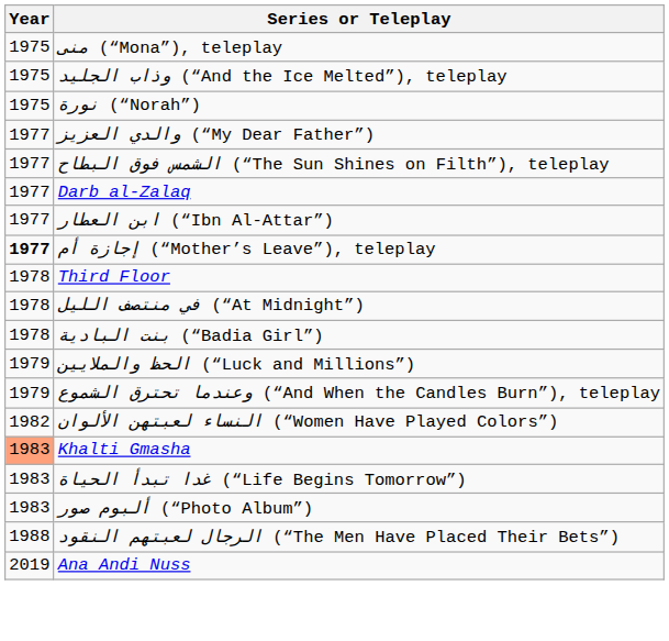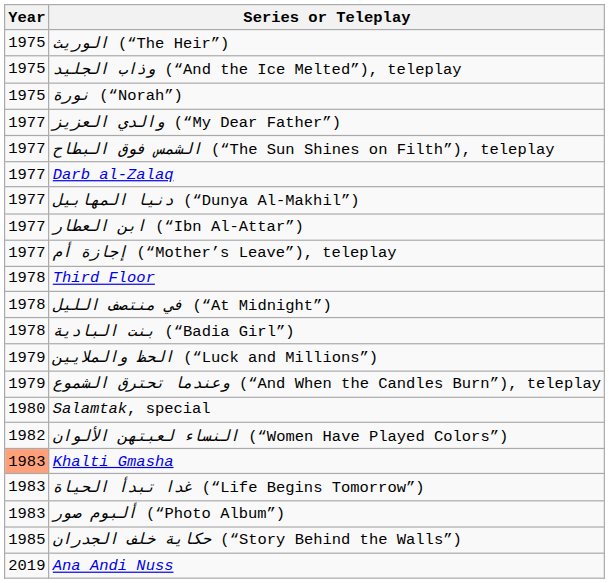 <table class="wikitable">
 <tr>
 <th>Year</th>
 <th>Series or Teleplay</th>
 </tr>
 <tr>
 <td>1975</td>
-<td><em>منى</em> (“Mona”), teleplay</td>
+<td><em>الوريث</em> (“The Heir”)</td>
 </tr>
 <tr>
 <td>1975</td>
 <td><em>وذاب الجليد</em> (“And the Ice Melted”), teleplay</td>
 </tr>
 <tr>
 <td>1975</td>
 <td><em>نورة</em> (“Norah”)</td>
 </tr>
 <tr>
 <td>1977</td>
 <td><em>والدي العزيز</em> (“My Dear Father”)</td>
 </tr>
 <tr>
 <td>1977</td>
 <td><em>الشمس فوق البطاح</em> (“The Sun Shines on Filth”), teleplay</td>
 </tr>
 <tr>
 <td>1977</td>
 <td><em><a href='#'>Darb al-Zalaq</a></em></td>
 </tr>
 <tr>
 <td>1977</td>
+<td><em>دنيا المهابيل</em>  (“Dunya Al-Makhil”)</td>
+</tr>
+<tr>
+<td>1977</td>
 <td><em>ابن العطار</em> (“Ibn Al-Attar”)</td>
 </tr>
 <tr>
-<td><strong>1977</strong></td>
+<td>1977</td>
 <td><em>إجازة أم</em> (“Mother’s Leave”), teleplay</td>
 </tr>
 <tr>
 <td>1978</td>
 <td><em><a href='#'>Third Floor</a></em></td>
 </tr>
 <tr>
 <td>1978</td>
 <td><em>في منتصف الليل</em> (“At Midnight”)</td>
 </tr>
 <tr>
 <td>1978</td>
 <td><em>بنت البادية</em> (“Badia Girl”)</td>
 </tr>
 <tr>
 <td>1979</td>
 <td><em>الحظ والملايين</em> (“Luck and Millions”)</td>
 </tr>
 <tr>
 <td>1979</td>
 <td><em>وعندما تحترق الشموع</em> (“And When the Candles Burn”), teleplay</td>
 </tr>
 <tr>
+<td>1980</td>
+<td><em>Salamtak</em>, special</td>
+</tr>
+<tr>
 <td>1982</td>
 <td><em>النساء لعبتهن الألوان</em> (“Women Have Played Colors”)</td>
 </tr>
 <tr>
 <td style="background: lightsalmon;">1983</td>
 <td><em><a href='#'>Khalti Gmasha</a></em></td>
 </tr>
 <tr>
 <td>1983</td>
 <td><em>غدا تبدأ الحياة</em> (“Life Begins Tomorrow”)</td>
 </tr>
 <tr>
 <td>1983</td>
 <td><em>ألبوم صور</em> (“Photo Album”)</td>
 </tr>
 <tr>
-<td>1988</td>
-<td><em>الرجال لعبتهم النقود</em> (“The Men Have Placed Their Bets”)</td>
+<td>1985</td>
+<td><em>حكاية خلف الجدران</em> (“Story Behind the Walls”)</td>
 </tr>
 <tr>
 <td>2019</td>
 <td><em><a href='#'>Ana Andi Nuss</a></em></td>
 </tr>
 </table>
